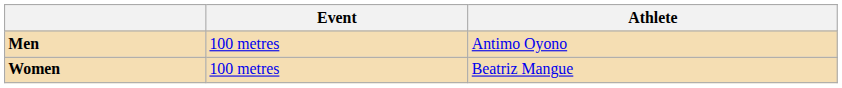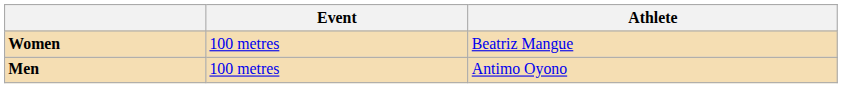 <table class=wikitable style="font-size:90%" width=60%>
 <tr>
 <th></th>
 <th>Event</th>
 <th>Athlete</th>
 </tr>
 <tr>
+<td bgcolor="wheat"><strong>Women</strong></td>
+<td bgcolor="wheat"><a href='#'>100 metres</a></td>
+<td bgcolor="wheat"><a href='#'>Beatriz Mangue</a></td>
+</tr>
+<tr>
 <td bgcolor="wheat"><strong>Men</strong></td>
 <td bgcolor="wheat"><a href='#'>100 metres</a></td>
 <td bgcolor="wheat"><a href='#'>Antimo Oyono</a></td>
 </tr>
-<tr>
-<td bgcolor="wheat"><strong>Women</strong></td>
-<td bgcolor="wheat"><a href='#'>100 metres</a></td>
-<td bgcolor="wheat"><a href='#'>Beatriz Mangue</a></td>
-</tr>
 </table>
